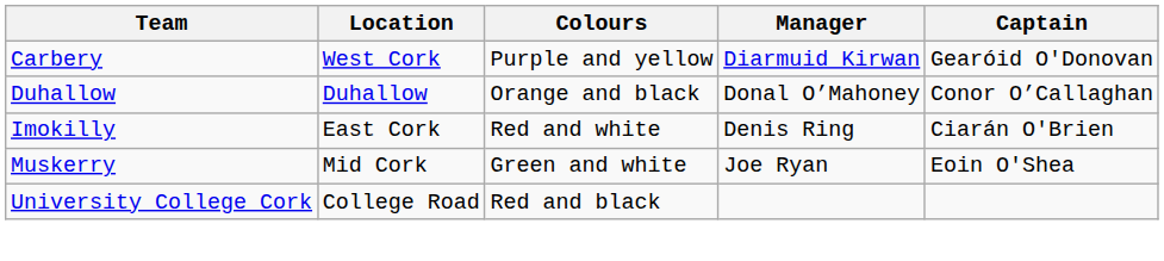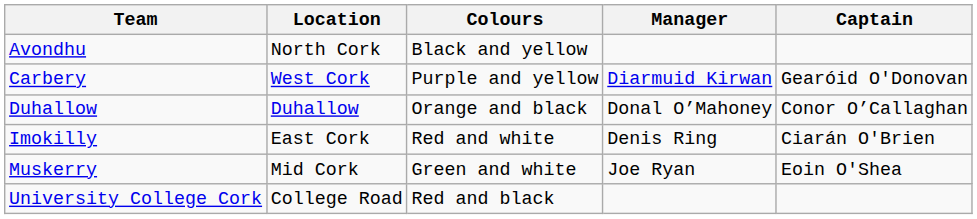 <table class="wikitable sortable">
 <tr>
 <th>Team</th>
 <th>Location</th>
 <th>Colours</th>
 <th>Manager</th>
 <th>Captain</th>
+</tr>
+<tr>
+<td><a href='#'>Avondhu</a></td>
+<td>North Cork</td>
+<td>Black and yellow</td>
+<td></td>
+<td></td>
 </tr>
 <tr>
 <td><a href='#'>Carbery</a></td>
 <td><a href='#'>West Cork</a></td>
 <td>Purple and yellow</td>
 <td><a href='#'>Diarmuid Kirwan</a></td>
 <td>Gearóid O'Donovan</td>
 </tr>
 <tr>
 <td><a href='#'>Duhallow</a></td>
 <td><a href='#'>Duhallow</a></td>
 <td>Orange and black</td>
 <td>Donal O’Mahoney</td>
 <td>Conor O’Callaghan</td>
 </tr>
 <tr>
 <td><a href='#'>Imokilly</a></td>
 <td>East Cork</td>
 <td>Red and white</td>
 <td>Denis Ring</td>
 <td>Ciarán O'Brien</td>
 </tr>
 <tr>
 <td><a href='#'>Muskerry</a></td>
 <td>Mid Cork</td>
 <td>Green and white</td>
 <td>Joe Ryan</td>
 <td>Eoin O'Shea</td>
 </tr>
 <tr>
 <td><a href='#'>University College Cork</a></td>
 <td>College Road</td>
 <td>Red and black</td>
 <td></td>
 <td></td>
 </tr>
 </table>
